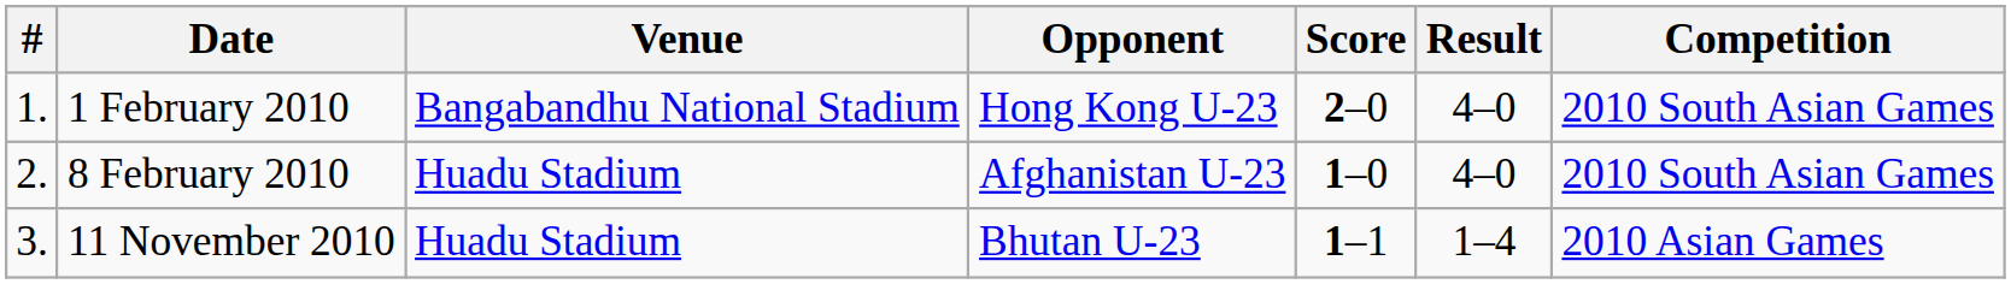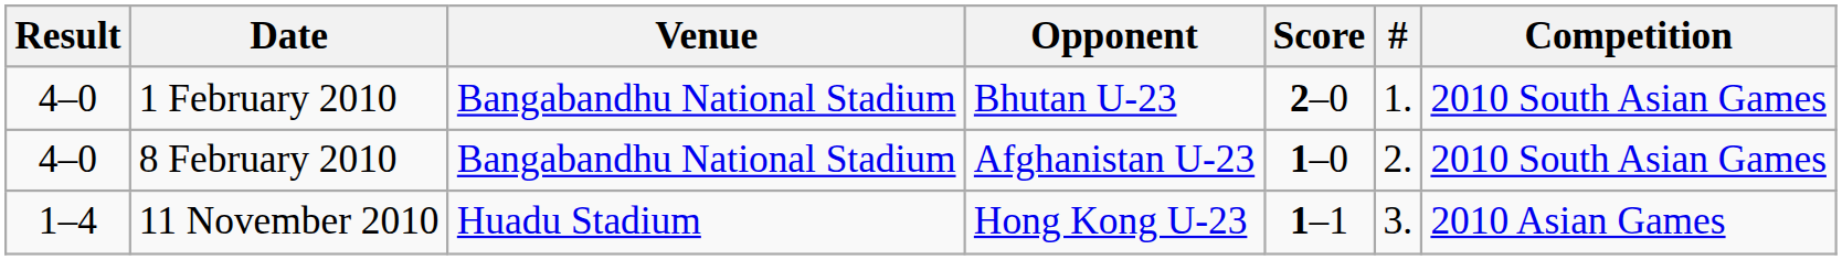 <table class="wikitable">
 <tr>
-<th>#</th>
+<th>Result</th>
 <th>Date</th>
 <th>Venue</th>
 <th>Opponent</th>
 <th>Score</th>
-<th>Result</th>
+<th>#</th>
 <th>Competition</th>
 </tr>
 <tr>
-<td>1.</td>
+<td align=center>4–0</td>
 <td>1 February 2010</td>
 <td><a href='#'>Bangabandhu National Stadium</a></td>
-<td> <a href='#'>Hong Kong U-23</a></td>
+<td> <a href='#'>Bhutan U-23</a></td>
 <td align=center><strong>2</strong>–0</td>
-<td align=center>4–0</td>
+<td>1.</td>
 <td><a href='#'>2010 South Asian Games</a></td>
 </tr>
 <tr>
-<td>2.</td>
+<td align=center>4–0</td>
 <td>8 February 2010</td>
-<td><a href='#'>Huadu Stadium</a></td>
+<td><a href='#'>Bangabandhu National Stadium</a></td>
 <td> <a href='#'>Afghanistan U-23</a></td>
 <td align=center><strong>1</strong>–0</td>
-<td align=center>4–0</td>
+<td>2.</td>
 <td><a href='#'>2010 South Asian Games</a></td>
 </tr>
 <tr>
-<td>3.</td>
+<td align=center>1–4</td>
 <td>11 November 2010</td>
 <td><a href='#'>Huadu Stadium</a></td>
-<td> <a href='#'>Bhutan U-23</a></td>
+<td> <a href='#'>Hong Kong U-23</a></td>
 <td align=center><strong>1</strong>–1</td>
-<td align=center>1–4</td>
+<td>3.</td>
 <td><a href='#'>2010 Asian Games</a></td>
 </tr>
 </table>
